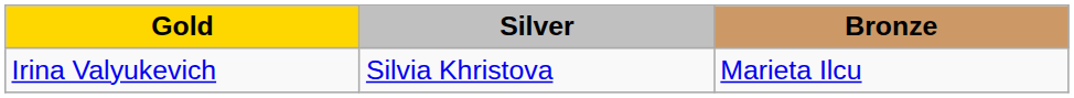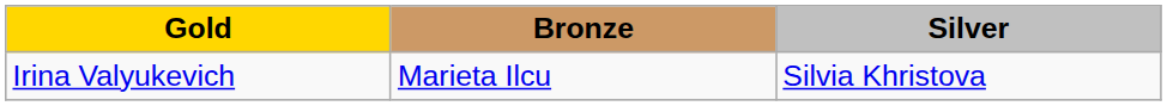 <table class="wikitable" style="text-align:left">
 <tr align="center">
 <td width=200 bgcolor=gold><strong>Gold</strong></td>
+<td width=200 bgcolor=CC9966><strong>Bronze</strong></td>
 <td width=200 bgcolor=silver><strong>Silver</strong></td>
-<td width=200 bgcolor=CC9966><strong>Bronze</strong></td>
 </tr>
 <tr>
 <td><a href='#'>Irina Valyukevich</a><br><em></em></td>
+<td><a href='#'>Marieta Ilcu</a><br><em></em></td>
 <td><a href='#'>Silvia Khristova</a><br><em></em></td>
-<td><a href='#'>Marieta Ilcu</a><br><em></em></td>
 </tr>
 </table>
